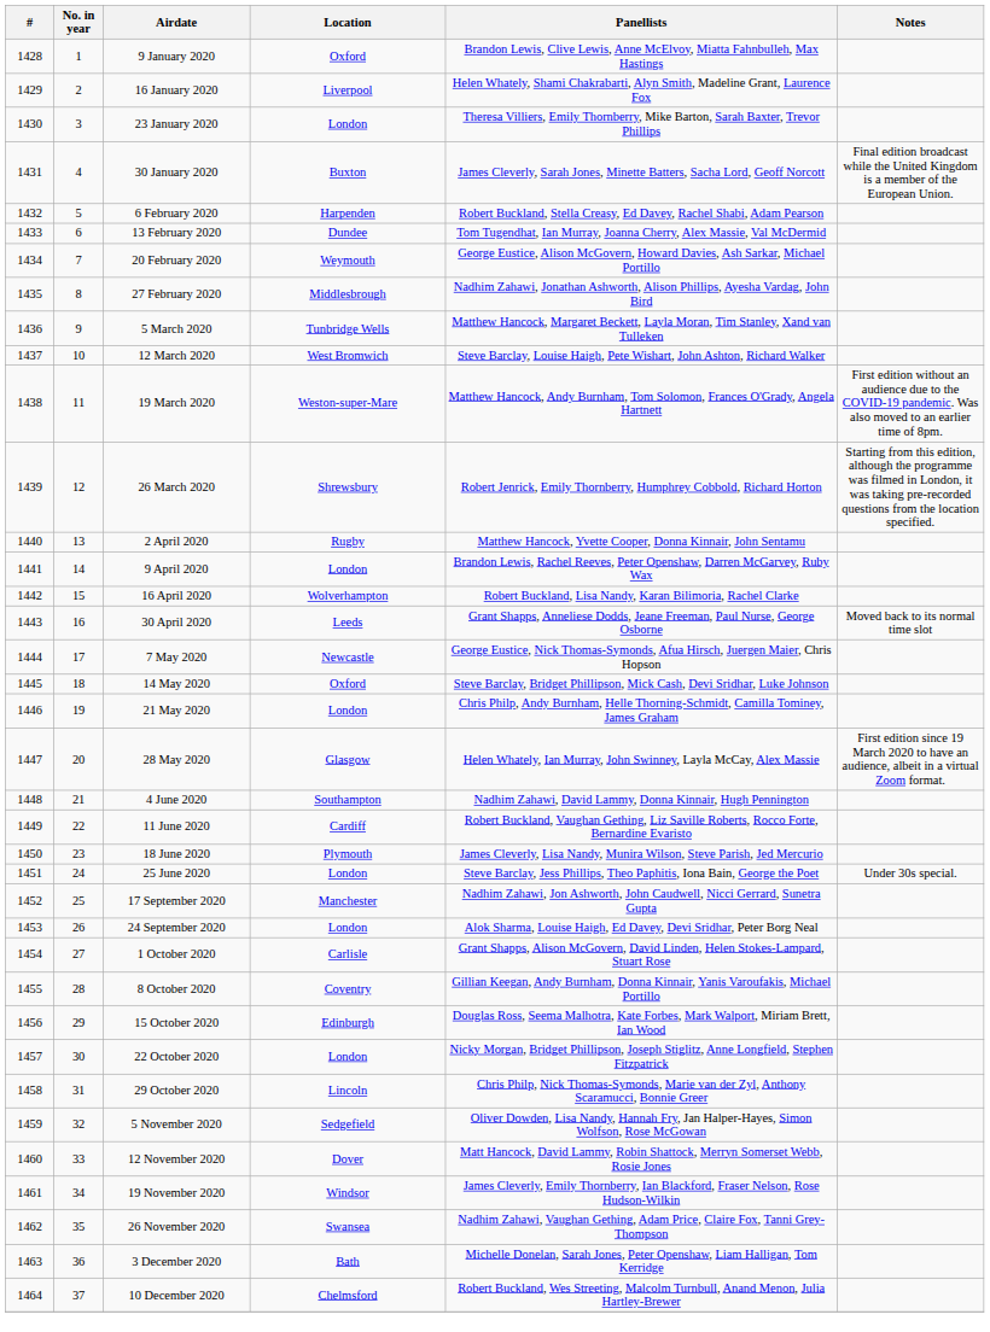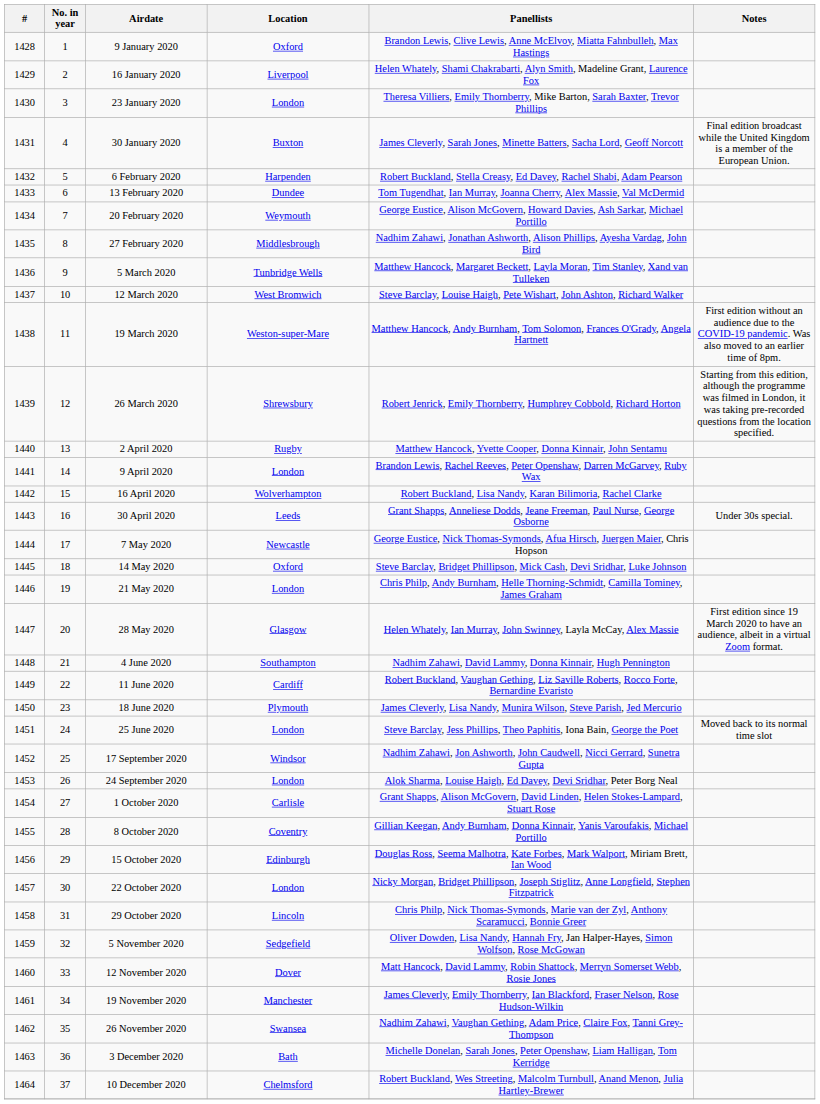 <table class="wikitable" style="text-align:center;">
 <tr>
 <th style="width:5%;">#</th>
 <th style="width:5%;">No. in year</th>
 <th style="width:15%;">Airdate</th>
 <th style="width:20%;">Location</th>
 <th style="width:40%;">Panellists</th>
 <th style="width:40%;">Notes</th>
 </tr>
 <tr>
 <td>1428</td>
 <td>1</td>
 <td>9 January 2020</td>
 <td><a href='#'>Oxford</a></td>
 <td><a href='#'>Brandon Lewis</a>, <a href='#'>Clive Lewis</a>, <a href='#'>Anne McElvoy</a>, <a href='#'>Miatta Fahnbulleh</a>, <a href='#'>Max Hastings</a></td>
 <td></td>
 </tr>
 <tr>
 <td>1429</td>
 <td>2</td>
 <td>16 January 2020</td>
 <td><a href='#'>Liverpool</a></td>
 <td><a href='#'>Helen Whately</a>, <a href='#'>Shami Chakrabarti</a>, <a href='#'>Alyn Smith</a>, Madeline Grant, <a href='#'>Laurence Fox</a></td>
 <td></td>
 </tr>
 <tr>
 <td>1430</td>
 <td>3</td>
 <td>23 January 2020</td>
 <td><a href='#'>London</a></td>
 <td><a href='#'>Theresa Villiers</a>, <a href='#'>Emily Thornberry</a>, Mike Barton, <a href='#'>Sarah Baxter</a>, <a href='#'>Trevor Phillips</a></td>
 <td></td>
 </tr>
 <tr>
 <td>1431</td>
 <td>4</td>
 <td>30 January 2020</td>
 <td><a href='#'>Buxton</a></td>
 <td><a href='#'>James Cleverly</a>, <a href='#'>Sarah Jones</a>, <a href='#'>Minette Batters</a>, <a href='#'>Sacha Lord</a>, <a href='#'>Geoff Norcott</a></td>
 <td>Final edition broadcast while the United Kingdom is a member of the European Union.</td>
 </tr>
 <tr>
 <td>1432</td>
 <td>5</td>
 <td>6 February 2020</td>
 <td><a href='#'>Harpenden</a></td>
 <td><a href='#'>Robert Buckland</a>, <a href='#'>Stella Creasy</a>, <a href='#'>Ed Davey</a>, <a href='#'>Rachel Shabi</a>, <a href='#'>Adam Pearson</a></td>
 <td></td>
 </tr>
 <tr>
 <td>1433</td>
 <td>6</td>
 <td>13 February 2020</td>
 <td><a href='#'>Dundee</a></td>
 <td><a href='#'>Tom Tugendhat</a>, <a href='#'>Ian Murray</a>, <a href='#'>Joanna Cherry</a>, <a href='#'>Alex Massie</a>, <a href='#'>Val McDermid</a></td>
 <td></td>
 </tr>
 <tr>
 <td>1434</td>
 <td>7</td>
 <td>20 February 2020</td>
 <td><a href='#'>Weymouth</a></td>
 <td><a href='#'>George Eustice</a>, <a href='#'>Alison McGovern</a>, <a href='#'>Howard Davies</a>, <a href='#'>Ash Sarkar</a>, <a href='#'>Michael Portillo</a></td>
 <td></td>
 </tr>
 <tr>
 <td>1435</td>
 <td>8</td>
 <td>27 February 2020</td>
 <td><a href='#'>Middlesbrough</a></td>
 <td><a href='#'>Nadhim Zahawi</a>, <a href='#'>Jonathan Ashworth</a>, <a href='#'>Alison Phillips</a>, <a href='#'>Ayesha Vardag</a>, <a href='#'>John Bird</a></td>
 <td></td>
 </tr>
 <tr>
 <td>1436</td>
 <td>9</td>
 <td>5 March 2020</td>
 <td><a href='#'>Tunbridge Wells</a></td>
 <td><a href='#'>Matthew Hancock</a>, <a href='#'>Margaret Beckett</a>, <a href='#'>Layla Moran</a>, <a href='#'>Tim Stanley</a>, <a href='#'>Xand van Tulleken</a></td>
 <td></td>
 </tr>
 <tr>
 <td>1437</td>
 <td>10</td>
 <td>12 March 2020</td>
 <td><a href='#'>West Bromwich</a></td>
 <td><a href='#'>Steve Barclay</a>, <a href='#'>Louise Haigh</a>, <a href='#'>Pete Wishart</a>, <a href='#'>John Ashton</a>, <a href='#'>Richard Walker</a></td>
 <td></td>
 </tr>
 <tr>
 <td>1438</td>
 <td>11</td>
 <td>19 March 2020</td>
 <td><a href='#'>Weston-super-Mare</a></td>
 <td><a href='#'>Matthew Hancock</a>, <a href='#'>Andy Burnham</a>, <a href='#'>Tom Solomon</a>, <a href='#'>Frances O'Grady</a>, <a href='#'>Angela Hartnett</a></td>
 <td>First edition without an audience due to the <a href='#'>COVID-19 pandemic</a>. Was also moved to an earlier time of 8pm.</td>
 </tr>
 <tr>
 <td>1439</td>
 <td>12</td>
 <td>26 March 2020</td>
 <td><a href='#'>Shrewsbury</a></td>
 <td><a href='#'>Robert Jenrick</a>, <a href='#'>Emily Thornberry</a>, <a href='#'>Humphrey Cobbold</a>, <a href='#'>Richard Horton</a></td>
 <td>Starting from this edition, although the programme was filmed in London, it was taking pre-recorded questions from the location specified.</td>
 </tr>
 <tr>
 <td>1440</td>
 <td>13</td>
 <td>2 April 2020</td>
 <td><a href='#'>Rugby</a></td>
 <td><a href='#'>Matthew Hancock</a>, <a href='#'>Yvette Cooper</a>, <a href='#'>Donna Kinnair</a>, <a href='#'>John Sentamu</a></td>
 <td></td>
 </tr>
 <tr>
 <td>1441</td>
 <td>14</td>
 <td>9 April 2020</td>
 <td><a href='#'>London</a></td>
 <td><a href='#'>Brandon Lewis</a>, <a href='#'>Rachel Reeves</a>, <a href='#'>Peter Openshaw</a>, <a href='#'>Darren McGarvey</a>, <a href='#'>Ruby Wax</a></td>
 <td></td>
 </tr>
 <tr>
 <td>1442</td>
 <td>15</td>
 <td>16 April 2020</td>
 <td><a href='#'>Wolverhampton</a></td>
 <td><a href='#'>Robert Buckland</a>, <a href='#'>Lisa Nandy</a>, <a href='#'>Karan Bilimoria</a>, <a href='#'>Rachel Clarke</a></td>
 <td></td>
 </tr>
 <tr>
 <td>1443</td>
 <td>16</td>
 <td>30 April 2020</td>
 <td><a href='#'>Leeds</a></td>
 <td><a href='#'>Grant Shapps</a>, <a href='#'>Anneliese Dodds</a>, <a href='#'>Jeane Freeman</a>, <a href='#'>Paul Nurse</a>, <a href='#'>George Osborne</a></td>
-<td>Moved back to its normal time slot</td>
+<td>Under 30s special.</td>
 </tr>
 <tr>
 <td>1444</td>
 <td>17</td>
 <td>7 May 2020</td>
 <td><a href='#'>Newcastle</a></td>
 <td><a href='#'>George Eustice</a>, <a href='#'>Nick Thomas-Symonds</a>, <a href='#'>Afua Hirsch</a>, <a href='#'>Juergen Maier</a>, Chris Hopson</td>
 <td></td>
 </tr>
 <tr>
 <td>1445</td>
 <td>18</td>
 <td>14 May 2020</td>
 <td><a href='#'>Oxford</a></td>
 <td><a href='#'>Steve Barclay</a>, <a href='#'>Bridget Phillipson</a>, <a href='#'>Mick Cash</a>, <a href='#'>Devi Sridhar</a>, <a href='#'>Luke Johnson</a></td>
 <td></td>
 </tr>
 <tr>
 <td>1446</td>
 <td>19</td>
 <td>21 May 2020</td>
 <td><a href='#'>London</a></td>
 <td><a href='#'>Chris Philp</a>, <a href='#'>Andy Burnham</a>, <a href='#'>Helle Thorning-Schmidt</a>, <a href='#'>Camilla Tominey</a>, <a href='#'>James Graham</a></td>
 <td></td>
 </tr>
 <tr>
 <td>1447</td>
 <td>20</td>
 <td>28 May 2020</td>
 <td><a href='#'>Glasgow</a></td>
 <td><a href='#'>Helen Whately</a>, <a href='#'>Ian Murray</a>, <a href='#'>John Swinney</a>, Layla McCay, <a href='#'>Alex Massie</a></td>
 <td>First edition since 19 March 2020 to have an audience, albeit in a virtual <a href='#'>Zoom</a> format.</td>
 </tr>
 <tr>
 <td>1448</td>
 <td>21</td>
 <td>4 June 2020</td>
 <td><a href='#'>Southampton</a></td>
 <td><a href='#'>Nadhim Zahawi</a>, <a href='#'>David Lammy</a>, <a href='#'>Donna Kinnair</a>, <a href='#'>Hugh Pennington</a></td>
 <td></td>
 </tr>
 <tr>
 <td>1449</td>
 <td>22</td>
 <td>11 June 2020</td>
 <td><a href='#'>Cardiff</a></td>
 <td><a href='#'>Robert Buckland</a>, <a href='#'>Vaughan Gething</a>, <a href='#'>Liz Saville Roberts</a>, <a href='#'>Rocco Forte</a>, <a href='#'>Bernardine Evaristo</a></td>
 <td></td>
 </tr>
 <tr>
 <td>1450</td>
 <td>23</td>
 <td>18 June 2020</td>
 <td><a href='#'>Plymouth</a></td>
 <td><a href='#'>James Cleverly</a>, <a href='#'>Lisa Nandy</a>, <a href='#'>Munira Wilson</a>, <a href='#'>Steve Parish</a>, <a href='#'>Jed Mercurio</a></td>
 <td></td>
 </tr>
 <tr>
 <td>1451</td>
 <td>24</td>
 <td>25 June 2020</td>
 <td><a href='#'>London</a></td>
 <td><a href='#'>Steve Barclay</a>, <a href='#'>Jess Phillips</a>, <a href='#'>Theo Paphitis</a>, Iona Bain, <a href='#'>George the Poet</a></td>
-<td>Under 30s special.</td>
+<td>Moved back to its normal time slot</td>
 </tr>
 <tr>
 <td>1452</td>
 <td>25</td>
 <td>17 September 2020</td>
-<td><a href='#'>Manchester</a></td>
+<td><a href='#'>Windsor</a></td>
 <td><a href='#'>Nadhim Zahawi</a>, <a href='#'>Jon Ashworth</a>, <a href='#'>John Caudwell</a>, <a href='#'>Nicci Gerrard</a>, <a href='#'>Sunetra Gupta</a></td>
 <td></td>
 </tr>
 <tr>
 <td>1453</td>
 <td>26</td>
 <td>24 September 2020</td>
 <td><a href='#'>London</a></td>
 <td><a href='#'>Alok Sharma</a>, <a href='#'>Louise Haigh</a>, <a href='#'>Ed Davey</a>, <a href='#'>Devi Sridhar</a>, Peter Borg Neal</td>
 <td></td>
 </tr>
 <tr>
 <td>1454</td>
 <td>27</td>
 <td>1 October 2020</td>
 <td><a href='#'>Carlisle</a></td>
 <td><a href='#'>Grant Shapps</a>, <a href='#'>Alison McGovern</a>, <a href='#'>David Linden</a>, <a href='#'>Helen Stokes-Lampard</a>, <a href='#'>Stuart Rose</a></td>
 <td></td>
 </tr>
 <tr>
 <td>1455</td>
 <td>28</td>
 <td>8 October 2020</td>
 <td><a href='#'>Coventry</a></td>
 <td><a href='#'>Gillian Keegan</a>, <a href='#'>Andy Burnham</a>, <a href='#'>Donna Kinnair</a>, <a href='#'>Yanis Varoufakis</a>, <a href='#'>Michael Portillo</a></td>
 <td></td>
 </tr>
 <tr>
 <td>1456</td>
 <td>29</td>
 <td>15 October 2020</td>
 <td><a href='#'>Edinburgh</a></td>
 <td><a href='#'>Douglas Ross</a>, <a href='#'>Seema Malhotra</a>, <a href='#'>Kate Forbes</a>, <a href='#'>Mark Walport</a>, Miriam Brett, <a href='#'>Ian Wood</a></td>
 <td></td>
 </tr>
 <tr>
 <td>1457</td>
 <td>30</td>
 <td>22 October 2020</td>
 <td><a href='#'>London</a></td>
 <td><a href='#'>Nicky Morgan</a>, <a href='#'>Bridget Phillipson</a>, <a href='#'>Joseph Stiglitz</a>, <a href='#'>Anne Longfield</a>, <a href='#'>Stephen Fitzpatrick</a></td>
 <td></td>
 </tr>
 <tr>
 <td>1458</td>
 <td>31</td>
 <td>29 October 2020</td>
 <td><a href='#'>Lincoln</a></td>
 <td><a href='#'>Chris Philp</a>, <a href='#'>Nick Thomas-Symonds</a>, <a href='#'>Marie van der Zyl</a>, <a href='#'>Anthony Scaramucci</a>, <a href='#'>Bonnie Greer</a></td>
 <td></td>
 </tr>
 <tr>
 <td>1459</td>
 <td>32</td>
 <td>5 November 2020</td>
 <td><a href='#'>Sedgefield</a></td>
 <td><a href='#'>Oliver Dowden</a>, <a href='#'>Lisa Nandy</a>, <a href='#'>Hannah Fry</a>, Jan Halper-Hayes, <a href='#'>Simon Wolfson</a>, <a href='#'>Rose McGowan</a></td>
 <td></td>
 </tr>
 <tr>
 <td>1460</td>
 <td>33</td>
 <td>12 November 2020</td>
 <td><a href='#'>Dover</a></td>
 <td><a href='#'>Matt Hancock</a>, <a href='#'>David Lammy</a>, <a href='#'>Robin Shattock</a>, <a href='#'>Merryn Somerset Webb</a>, <a href='#'>Rosie Jones</a></td>
 <td></td>
 </tr>
 <tr>
 <td>1461</td>
 <td>34</td>
 <td>19 November 2020</td>
-<td><a href='#'>Windsor</a></td>
+<td><a href='#'>Manchester</a></td>
 <td><a href='#'>James Cleverly</a>, <a href='#'>Emily Thornberry</a>, <a href='#'>Ian Blackford</a>, <a href='#'>Fraser Nelson</a>, <a href='#'>Rose Hudson-Wilkin</a></td>
 <td></td>
 </tr>
 <tr>
 <td>1462</td>
 <td>35</td>
 <td>26 November 2020</td>
 <td><a href='#'>Swansea</a></td>
 <td><a href='#'>Nadhim Zahawi</a>, <a href='#'>Vaughan Gething</a>, <a href='#'>Adam Price</a>, <a href='#'>Claire Fox</a>, <a href='#'>Tanni Grey-Thompson</a></td>
 <td></td>
 </tr>
 <tr>
 <td>1463</td>
 <td>36</td>
 <td>3 December 2020</td>
 <td><a href='#'>Bath</a></td>
 <td><a href='#'>Michelle Donelan</a>, <a href='#'>Sarah Jones</a>, <a href='#'>Peter Openshaw</a>, <a href='#'>Liam Halligan</a>, <a href='#'>Tom Kerridge</a></td>
 <td></td>
 </tr>
 <tr>
 <td>1464</td>
 <td>37</td>
 <td>10 December 2020</td>
 <td><a href='#'>Chelmsford</a></td>
 <td><a href='#'>Robert Buckland</a>, <a href='#'>Wes Streeting</a>, <a href='#'>Malcolm Turnbull</a>, <a href='#'>Anand Menon</a>, <a href='#'>Julia Hartley-Brewer</a></td>
 <td></td>
 </tr>
 <tr>
 </tr>
 </table>
